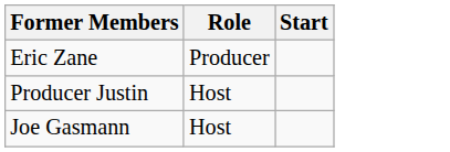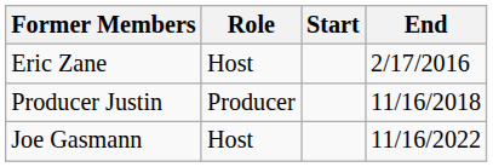 <table class="wikitable">
 <tr>
 <th>Former Members</th>
 <th>Role</th>
 <th>Start</th>
+<th>End</th>
 </tr>
 <tr>
 <td>Eric Zane</td>
-<td>Producer</td>
+<td>Host</td>
 <td></td>
+<td>2/17/2016</td>
 </tr>
 <tr>
 <td>Producer Justin</td>
-<td>Host</td>
+<td>Producer</td>
 <td></td>
+<td>11/16/2018</td>
 </tr>
 <tr>
 <td>Joe Gasmann</td>
 <td>Host</td>
 <td></td>
+<td>11/16/2022</td>
 </tr>
 </table>
